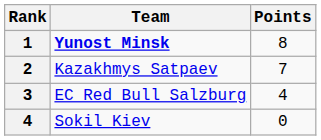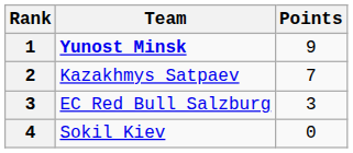 <table class="wikitable" style="text-align: center;">
 <tr>
 <th>Rank</th>
 <th>Team</th>
 <th>Points</th>
 </tr>
 <tr>
 <th>1</th>
 <td style="text-align: left;"> <strong><a href='#'>Yunost Minsk</a></strong></td>
-<td>8</td>
+<td>9</td>
 </tr>
 <tr>
 <th>2</th>
 <td style="text-align: left;"> <a href='#'>Kazakhmys Satpaev</a></td>
 <td>7</td>
 </tr>
 <tr>
 <th>3</th>
 <td style="text-align: left;"> <a href='#'>EC Red Bull Salzburg</a></td>
-<td>4</td>
+<td>3</td>
 </tr>
 <tr>
 <th>4</th>
 <td style="text-align: left;"> <a href='#'>Sokil Kiev</a></td>
 <td>0</td>
 </tr>
 </table>
